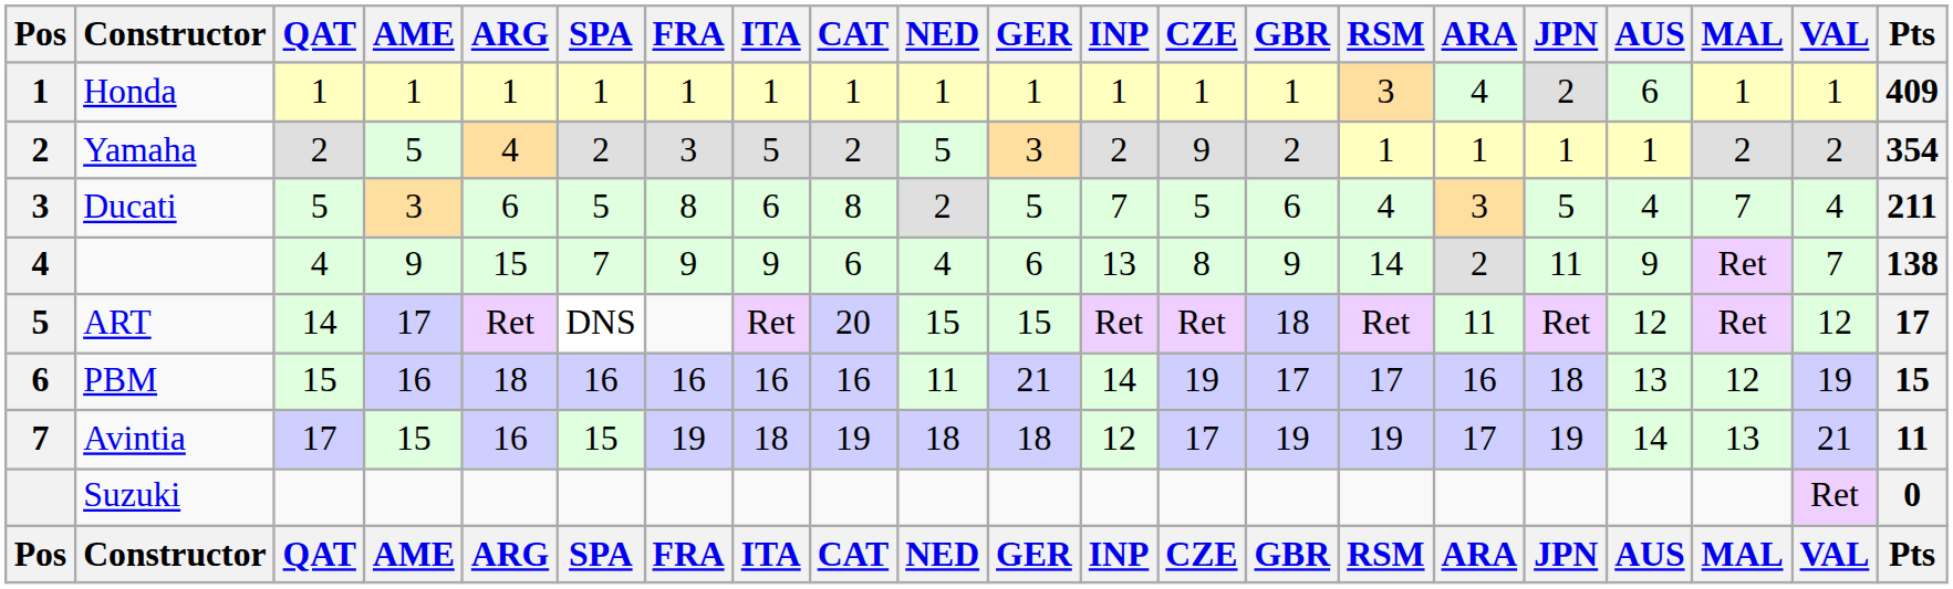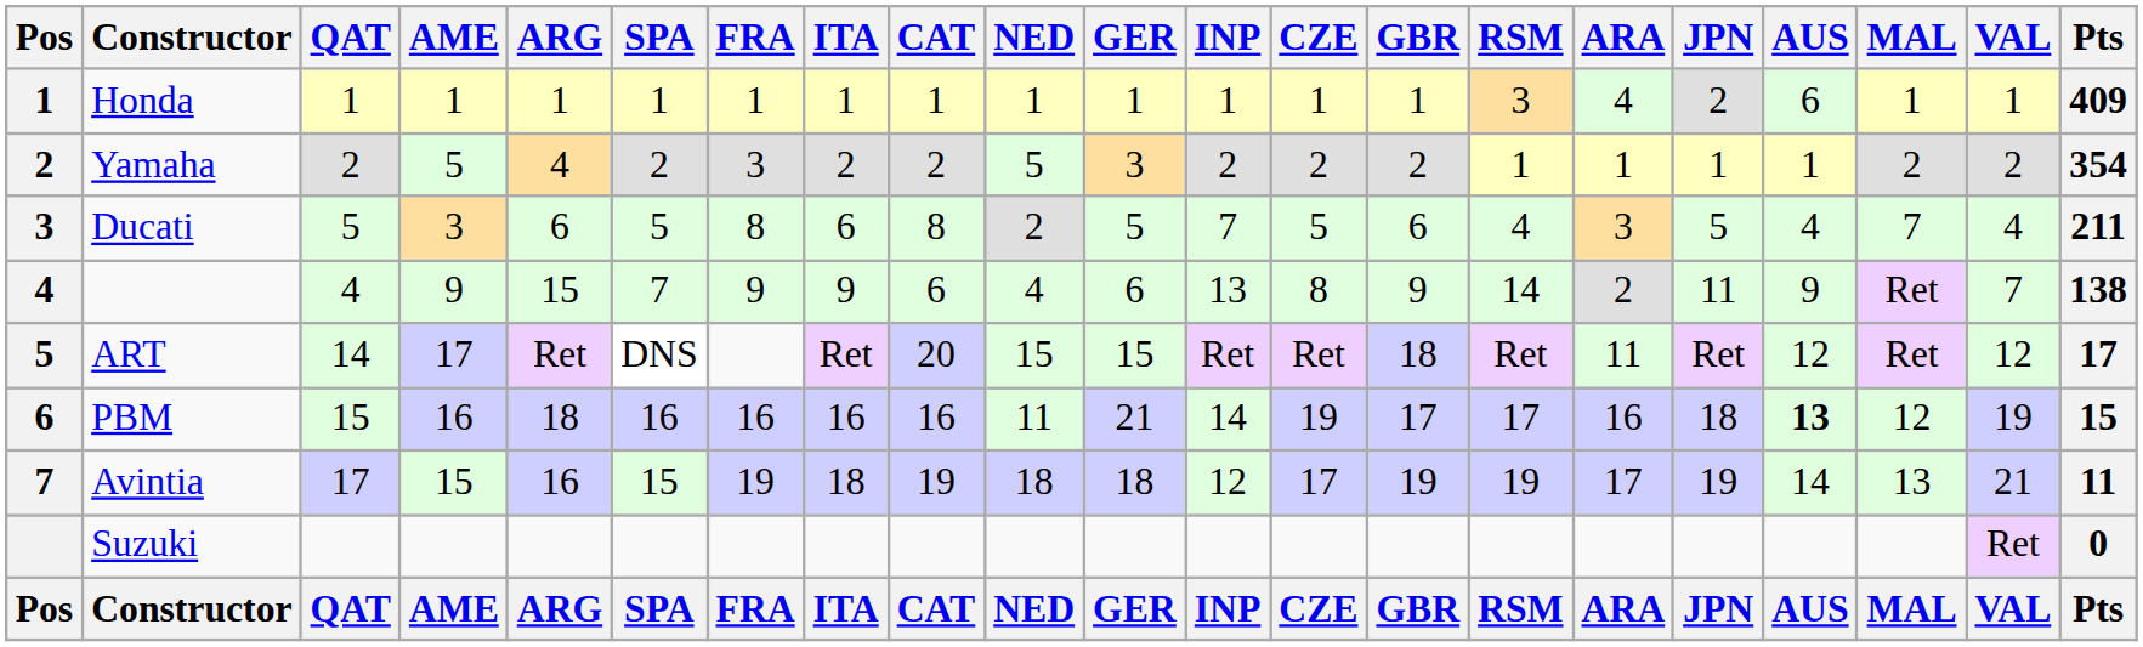 <table class="wikitable" style="font-size: 85%; text-align:center">
 <tr valign="top">
 <th valign="middle">Pos</th>
 <th valign="middle">Constructor</th>
 <th><a href='#'>QAT</a><br></th>
 <th><a href='#'>AME</a><br></th>
 <th><a href='#'>ARG</a><br></th>
 <th><a href='#'>SPA</a><br></th>
 <th><a href='#'>FRA</a><br></th>
 <th><a href='#'>ITA</a><br></th>
 <th><a href='#'>CAT</a><br></th>
 <th><a href='#'>NED</a><br></th>
 <th><a href='#'>GER</a><br></th>
 <th><a href='#'>INP</a><br></th>
 <th><a href='#'>CZE</a><br></th>
 <th><a href='#'>GBR</a><br></th>
 <th><a href='#'>RSM</a><br></th>
 <th><a href='#'>ARA</a><br></th>
 <th><a href='#'>JPN</a><br></th>
 <th><a href='#'>AUS</a><br></th>
 <th><a href='#'>MAL</a><br></th>
 <th><a href='#'>VAL</a><br></th>
 <th valign="middle">Pts</th>
 </tr>
 <tr>
 <th>1</th>
 <td align="left"> <a href='#'>Honda</a></td>
 <td style="background:#ffffbf;">1</td>
 <td style="background:#ffffbf;">1</td>
 <td style="background:#ffffbf;">1</td>
 <td style="background:#ffffbf;">1</td>
 <td style="background:#ffffbf;">1</td>
 <td style="background:#ffffbf;">1</td>
 <td style="background:#ffffbf;">1</td>
 <td style="background:#ffffbf;">1</td>
 <td style="background:#ffffbf;">1</td>
 <td style="background:#ffffbf;">1</td>
 <td style="background:#ffffbf;">1</td>
 <td style="background:#ffffbf;">1</td>
 <td style="background:#ffdf9f;">3</td>
 <td style="background:#dfffdf;">4</td>
 <td style="background:#dfdfdf;">2</td>
 <td style="background:#dfffdf;">6</td>
 <td style="background:#ffffbf;">1</td>
 <td style="background:#ffffbf;">1</td>
 <th>409</th>
 </tr>
 <tr>
 <th>2</th>
 <td align="left"> <a href='#'>Yamaha</a></td>
 <td style="background:#dfdfdf;">2</td>
 <td style="background:#dfffdf;">5</td>
 <td style="background:#ffdf9f;">4</td>
 <td style="background:#dfdfdf;">2</td>
 <td style="background:#dfdfdf;">3</td>
-<td style="background:#dfdfdf;">5</td>
+<td style="background:#dfdfdf;">2</td>
 <td style="background:#dfdfdf;">2</td>
 <td style="background:#dfffdf;">5</td>
 <td style="background:#ffdf9f;">3</td>
 <td style="background:#dfdfdf;">2</td>
-<td style="background:#dfdfdf;">9</td>
+<td style="background:#dfdfdf;">2</td>
 <td style="background:#dfdfdf;">2</td>
 <td style="background:#ffffbf;">1</td>
 <td style="background:#ffffbf;">1</td>
 <td style="background:#ffffbf;">1</td>
 <td style="background:#ffffbf;">1</td>
 <td style="background:#dfdfdf;">2</td>
 <td style="background:#dfdfdf;">2</td>
 <th>354</th>
 </tr>
 <tr>
 <th>3</th>
 <td align="left"> <a href='#'>Ducati</a></td>
 <td style="background:#dfffdf;">5</td>
 <td style="background:#ffdf9f;">3</td>
 <td style="background:#dfffdf;">6</td>
 <td style="background:#dfffdf;">5</td>
 <td style="background:#dfffdf;">8</td>
 <td style="background:#dfffdf;">6</td>
 <td style="background:#dfffdf;">8</td>
 <td style="background:#dfdfdf;">2</td>
 <td style="background:#dfffdf;">5</td>
 <td style="background:#dfffdf;">7</td>
 <td style="background:#dfffdf;">5</td>
 <td style="background:#dfffdf;">6</td>
 <td style="background:#dfffdf;">4</td>
 <td style="background:#ffdf9f;">3</td>
 <td style="background:#dfffdf;">5</td>
 <td style="background:#dfffdf;">4</td>
 <td style="background:#dfffdf;">7</td>
 <td style="background:#dfffdf;">4</td>
 <th>211</th>
 </tr>
 <tr>
 <th>4</th>
 <td align="left"></td>
 <td style="background:#dfffdf;">4</td>
 <td style="background:#dfffdf;">9</td>
 <td style="background:#dfffdf;">15</td>
 <td style="background:#dfffdf;">7</td>
 <td style="background:#dfffdf;">9</td>
 <td style="background:#dfffdf;">9</td>
 <td style="background:#dfffdf;">6</td>
 <td style="background:#dfffdf;">4</td>
 <td style="background:#dfffdf;">6</td>
 <td style="background:#dfffdf;">13</td>
 <td style="background:#dfffdf;">8</td>
 <td style="background:#dfffdf;">9</td>
 <td style="background:#dfffdf;">14</td>
 <td style="background:#dfdfdf;">2</td>
 <td style="background:#dfffdf;">11</td>
 <td style="background:#dfffdf;">9</td>
 <td style="background:#efcfff;">Ret</td>
 <td style="background:#dfffdf;">7</td>
 <th>138</th>
 </tr>
 <tr>
 <th>5</th>
 <td align="left"> <a href='#'>ART</a></td>
 <td style="background:#dfffdf;">14</td>
 <td style="background:#cfcfff;">17</td>
 <td style="background:#efcfff;">Ret</td>
 <td style="background:#ffffff;">DNS</td>
 <td></td>
 <td style="background:#efcfff;">Ret</td>
 <td style="background:#cfcfff;">20</td>
 <td style="background:#dfffdf;">15</td>
 <td style="background:#dfffdf;">15</td>
 <td style="background:#efcfff;">Ret</td>
 <td style="background:#efcfff;">Ret</td>
 <td style="background:#cfcfff;">18</td>
 <td style="background:#efcfff;">Ret</td>
 <td style="background:#dfffdf;">11</td>
 <td style="background:#efcfff;">Ret</td>
 <td style="background:#dfffdf;">12</td>
 <td style="background:#efcfff;">Ret</td>
 <td style="background:#dfffdf;">12</td>
 <th>17</th>
 </tr>
 <tr>
 <th>6</th>
 <td align="left"> <a href='#'>PBM</a></td>
 <td style="background:#dfffdf;">15</td>
 <td style="background:#cfcfff;">16</td>
 <td style="background:#cfcfff;">18</td>
 <td style="background:#cfcfff;">16</td>
 <td style="background:#cfcfff;">16</td>
 <td style="background:#cfcfff;">16</td>
 <td style="background:#cfcfff;">16</td>
 <td style="background:#dfffdf;">11</td>
 <td style="background:#cfcfff;">21</td>
 <td style="background:#dfffdf;">14</td>
 <td style="background:#cfcfff;">19</td>
 <td style="background:#cfcfff;">17</td>
 <td style="background:#cfcfff;">17</td>
 <td style="background:#cfcfff;">16</td>
 <td style="background:#cfcfff;">18</td>
-<td style="background:#dfffdf;">13</td>
+<td style="background:#dfffdf;"><strong>13</strong></td>
 <td style="background:#dfffdf;">12</td>
 <td style="background:#cfcfff;">19</td>
 <th>15</th>
 </tr>
 <tr>
 <th>7</th>
 <td align="left"> <a href='#'>Avintia</a></td>
 <td style="background:#cfcfff;">17</td>
 <td style="background:#dfffdf;">15</td>
 <td style="background:#cfcfff;">16</td>
 <td style="background:#dfffdf;">15</td>
 <td style="background:#cfcfff;">19</td>
 <td style="background:#cfcfff;">18</td>
 <td style="background:#cfcfff;">19</td>
 <td style="background:#cfcfff;">18</td>
 <td style="background:#cfcfff;">18</td>
 <td style="background:#dfffdf;">12</td>
 <td style="background:#cfcfff;">17</td>
 <td style="background:#cfcfff;">19</td>
 <td style="background:#cfcfff;">19</td>
 <td style="background:#cfcfff;">17</td>
 <td style="background:#cfcfff;">19</td>
 <td style="background:#dfffdf;">14</td>
 <td style="background:#dfffdf;">13</td>
 <td style="background:#cfcfff;">21</td>
 <th>11</th>
 </tr>
 <tr>
 <th></th>
 <td align="left"> <a href='#'>Suzuki</a></td>
 <td></td>
 <td></td>
 <td></td>
 <td></td>
 <td></td>
 <td></td>
 <td></td>
 <td></td>
 <td></td>
 <td></td>
 <td></td>
 <td></td>
 <td></td>
 <td></td>
 <td></td>
 <td></td>
 <td></td>
 <td style="background:#efcfff;">Ret</td>
 <th>0</th>
 </tr>
 <tr valign="top">
 <th valign="middle">Pos</th>
 <th valign="middle">Constructor</th>
 <th><a href='#'>QAT</a><br></th>
 <th><a href='#'>AME</a><br></th>
 <th><a href='#'>ARG</a><br></th>
 <th><a href='#'>SPA</a><br></th>
 <th><a href='#'>FRA</a><br></th>
 <th><a href='#'>ITA</a><br></th>
 <th><a href='#'>CAT</a><br></th>
 <th><a href='#'>NED</a><br></th>
 <th><a href='#'>GER</a><br></th>
 <th><a href='#'>INP</a><br></th>
 <th><a href='#'>CZE</a><br></th>
 <th><a href='#'>GBR</a><br></th>
 <th><a href='#'>RSM</a><br></th>
 <th><a href='#'>ARA</a><br></th>
 <th><a href='#'>JPN</a><br></th>
 <th><a href='#'>AUS</a><br></th>
 <th><a href='#'>MAL</a><br></th>
 <th><a href='#'>VAL</a><br></th>
 <th valign="middle">Pts</th>
 </tr>
 </table>
